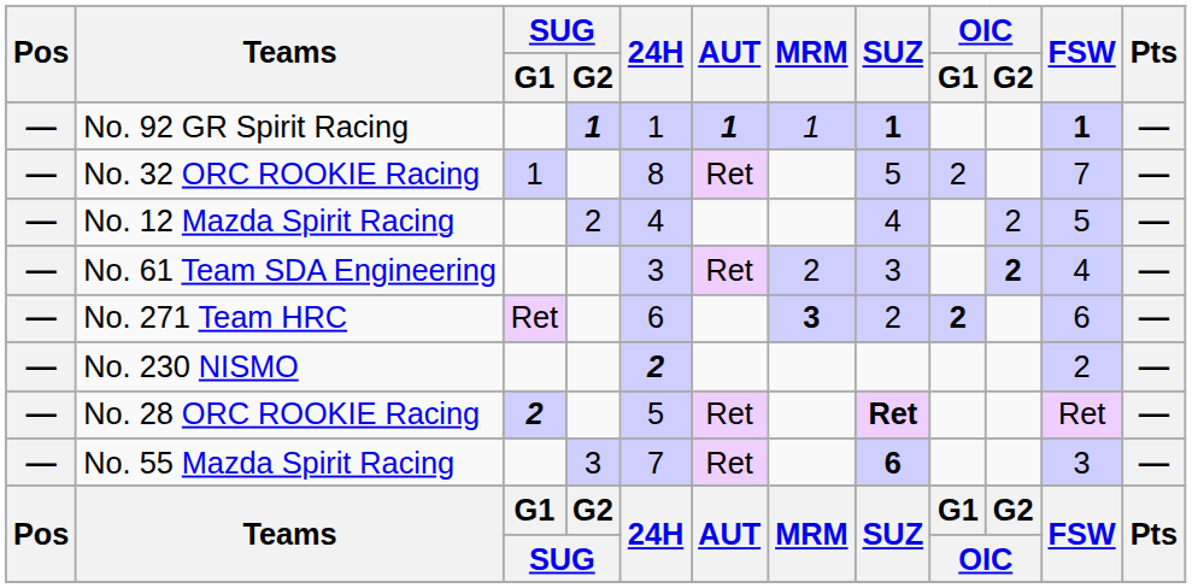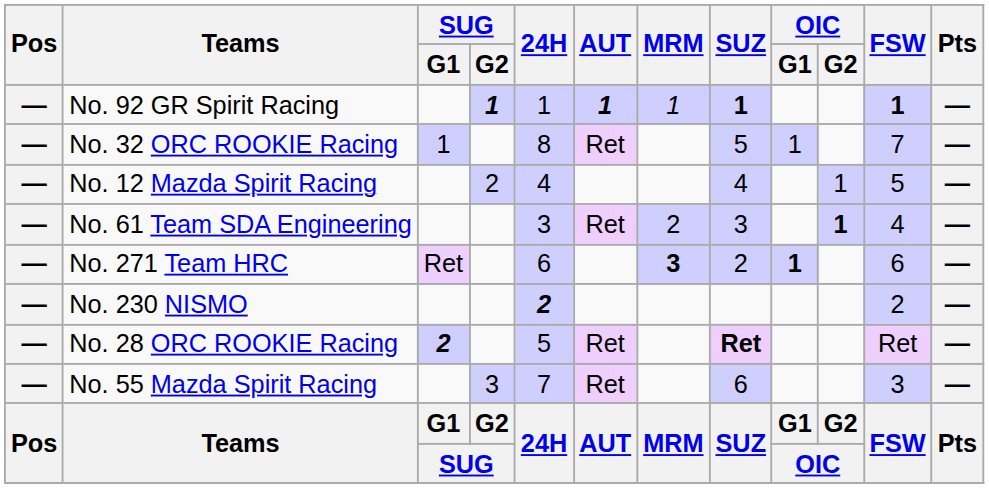 <table class="wikitable" style="font-size:85%; text-align:center">
 <tr>
 <th rowspan=2>Pos</th>
 <th rowspan=2>Teams</th>
 <th colspan=2><a href='#'>SUG</a></th>
 <th rowspan=2><a href='#'>24H</a></th>
 <th rowspan=2><a href='#'>AUT</a></th>
 <th rowspan=2><a href='#'>MRM</a></th>
 <th rowspan=2><a href='#'>SUZ</a></th>
 <th colspan=2><a href='#'>OIC</a></th>
 <th rowspan=2><a href='#'>FSW</a></th>
 <th rowspan=2>Pts</th>
 </tr>
 <tr>
 <th>G1</th>
 <th>G2</th>
 <th>G1</th>
 <th>G2</th>
 </tr>
 <tr>
 <th>—</th>
 <td align="left"> No. 92 GR Spirit Racing</td>
 <td></td>
 <td style="background:#cfcfff;"><strong><em>1</em></strong></td>
 <td style="background:#cfcfff;">1</td>
 <td style="background:#cfcfff;"><strong><em>1</em></strong></td>
 <td style="background:#cfcfff;"><em>1</em></td>
 <td style="background:#cfcfff;"><strong>1</strong></td>
 <td></td>
 <td></td>
 <td style="background:#cfcfff;"><strong>1</strong></td>
 <th>—</th>
 </tr>
 <tr>
 <th>—</th>
 <td align="left"> No. 32 <a href='#'>ORC ROOKIE Racing</a></td>
 <td style="background:#cfcfff;">1</td>
 <td></td>
 <td style="background:#cfcfff;">8</td>
 <td style="background:#efcfff;">Ret</td>
 <td></td>
 <td style="background:#cfcfff;">5</td>
-<td style="background:#cfcfff;">2</td>
+<td style="background:#cfcfff;">1</td>
 <td></td>
 <td style="background:#cfcfff;">7</td>
 <th>—</th>
 </tr>
 <tr>
 <th>—</th>
 <td align="left"> No. 12 <a href='#'>Mazda Spirit Racing</a></td>
 <td></td>
 <td style="background:#cfcfff;">2</td>
 <td style="background:#cfcfff;">4</td>
 <td></td>
 <td></td>
 <td style="background:#cfcfff;">4</td>
 <td></td>
-<td style="background:#cfcfff;">2</td>
+<td style="background:#cfcfff;">1</td>
 <td style="background:#cfcfff;">5</td>
 <th>—</th>
 </tr>
 <tr>
 <th>—</th>
 <td align="left"> No. 61 <a href='#'>Team SDA Engineering</a></td>
 <td></td>
 <td></td>
 <td style="background:#cfcfff;">3</td>
 <td style="background:#efcfff;">Ret</td>
 <td style="background:#cfcfff;">2</td>
 <td style="background:#cfcfff;">3</td>
 <td></td>
-<td style="background:#cfcfff;"><strong>2</strong></td>
+<td style="background:#cfcfff;"><strong>1</strong></td>
 <td style="background:#cfcfff;">4</td>
 <th>—</th>
 </tr>
 <tr>
 <th>—</th>
 <td align="left"> No. 271 <a href='#'>Team HRC</a></td>
 <td style="background:#efcfff;">Ret</td>
 <td></td>
 <td style="background:#cfcfff;">6</td>
 <td></td>
 <td style="background:#cfcfff;"><strong>3</strong></td>
 <td style="background:#cfcfff;">2</td>
-<td style="background:#cfcfff;"><strong>2</strong></td>
+<td style="background:#cfcfff;"><strong>1</strong></td>
 <td></td>
 <td style="background:#cfcfff;">6</td>
 <th>—</th>
 </tr>
 <tr>
 <th>—</th>
 <td align="left"> No. 230 <a href='#'>NISMO</a></td>
 <td></td>
 <td></td>
 <td style="background:#cfcfff;"><strong><em>2</em></strong></td>
 <td></td>
 <td></td>
 <td></td>
 <td></td>
 <td></td>
 <td style="background:#cfcfff;">2</td>
 <th>—</th>
 </tr>
 <tr>
 <th>—</th>
 <td align="left"> No. 28 <a href='#'>ORC ROOKIE Racing</a></td>
 <td style="background:#cfcfff;"><strong><em>2</em></strong></td>
 <td></td>
 <td style="background:#cfcfff;">5</td>
 <td style="background:#efcfff;">Ret</td>
 <td></td>
 <td style="background:#efcfff;"><strong>Ret</strong></td>
 <td></td>
 <td></td>
 <td style="background:#efcfff;">Ret</td>
 <th>—</th>
 </tr>
 <tr>
 <th>—</th>
 <td align="left"> No. 55 <a href='#'>Mazda Spirit Racing</a></td>
 <td></td>
 <td style="background:#cfcfff;">3</td>
 <td style="background:#cfcfff;">7</td>
 <td style="background:#efcfff;">Ret</td>
 <td></td>
-<td style="background:#cfcfff;"><strong>6</strong></td>
+<td style="background:#cfcfff;">6</td>
 <td></td>
 <td></td>
 <td style="background:#cfcfff;">3</td>
 <th>—</th>
 </tr>
 <tr>
 <th rowspan=2>Pos</th>
 <th rowspan=2>Teams</th>
 <th>G1</th>
 <th>G2</th>
 <th rowspan=2><a href='#'>24H</a></th>
 <th rowspan=2><a href='#'>AUT</a></th>
 <th rowspan=2><a href='#'>MRM</a></th>
 <th rowspan=2><a href='#'>SUZ</a></th>
 <th>G1</th>
 <th>G2</th>
 <th rowspan=2><a href='#'>FSW</a></th>
 <th rowspan=2>Pts</th>
 </tr>
 <tr>
 <th colspan=2><a href='#'>SUG</a></th>
 <th colspan=2><a href='#'>OIC</a></th>
 </tr>
 <tr>
 </tr>
 </table>
